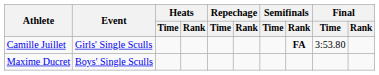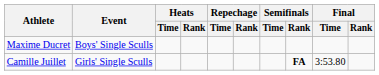 <table class="wikitable" style="font-size:90%">
 <tr>
 <th rowspan="2">Athlete</th>
 <th rowspan="2">Event</th>
 <th colspan="2">Heats</th>
 <th colspan="2">Repechage</th>
 <th colspan="2">Semifinals</th>
 <th colspan="2">Final</th>
 </tr>
 <tr style="font-size:95%">
 <th>Time</th>
 <th>Rank</th>
 <th>Time</th>
 <th>Rank</th>
 <th>Time</th>
 <th>Rank</th>
 <th>Time</th>
 <th>Rank</th>
 </tr>
 <tr align=center>
+<td align=left><a href='#'>Maxime Ducret</a></td>
+<td align=left><a href='#'>Boys' Single Sculls</a></td>
+<td></td>
+<td></td>
+<td></td>
+<td></td>
+<td></td>
+<td></td>
+<td></td>
+<td></td>
+</tr>
+<tr align=center>
 <td align=left><a href='#'>Camille Juillet</a></td>
 <td align=left><a href='#'>Girls' Single Sculls</a></td>
 <td></td>
 <td></td>
 <td></td>
 <td></td>
 <td></td>
 <td><strong>FA</strong></td>
 <td>3:53.80</td>
 <td></td>
 </tr>
-<tr align=center>
-<td align=left><a href='#'>Maxime Ducret</a></td>
-<td align=left><a href='#'>Boys' Single Sculls</a></td>
-<td></td>
-<td></td>
-<td></td>
-<td></td>
-<td></td>
-<td></td>
-<td></td>
-<td></td>
-</tr>
 </table>
